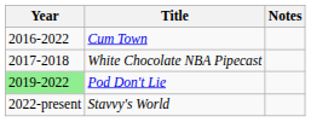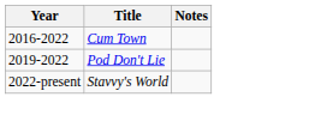 <table class="wikitable">
 <tr>
 <th>Year</th>
 <th>Title</th>
 <th>Notes</th>
 </tr>
 <tr>
 <td>2016-2022</td>
 <td><em><a href='#'>Cum Town</a></em></td>
 <td></td>
 </tr>
 <tr>
-<td>2017-2018</td>
-<td><em>White Chocolate NBA Pipecast</em></td>
-<td></td>
-</tr>
-<tr>
-<td style="background: lightgreen;">2019-2022</td>
+<td>2019-2022</td>
 <td><a href='#'><em>Pod Don't Lie</em></a></td>
 <td></td>
 </tr>
 <tr>
 <td>2022-present</td>
 <td><em>Stavvy's World</em></td>
 <td></td>
 </tr>
 </table>
